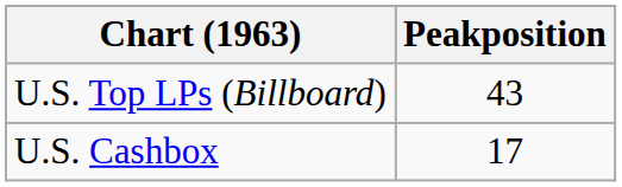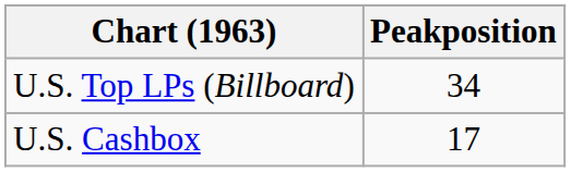 <table class="wikitable">
 <tr>
 <th>Chart (1963)</th>
 <th>Peakposition</th>
 </tr>
 <tr>
 <td>U.S. <a href='#'>Top LPs</a> (<em>Billboard</em>)</td>
-<td align="center">43</td>
+<td align="center">34</td>
 </tr>
 <tr>
 <td>U.S. <a href='#'>Cashbox</a></td>
 <td align="center">17</td>
 </tr>
 </table>
